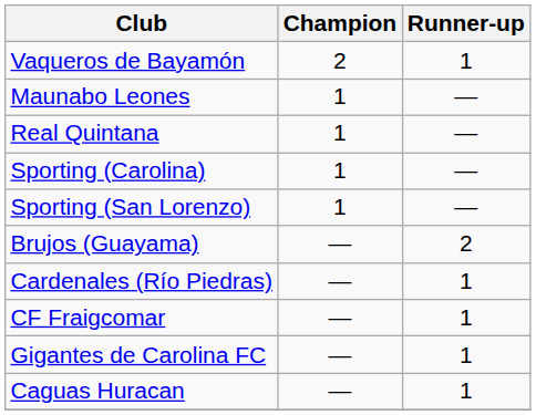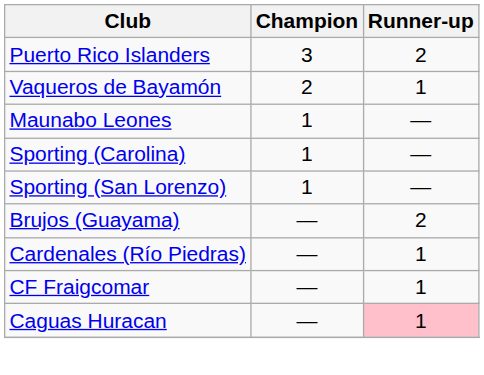 <table class="wikitable sortable">
 <tr>
 <th>Club</th>
 <th>Champion</th>
 <th>Runner-up</th>
+</tr>
+<tr>
+<td><a href='#'>Puerto Rico Islanders</a></td>
+<td align=center>3</td>
+<td align=center>2</td>
 </tr>
 <tr>
 <td><a href='#'>Vaqueros de Bayamón</a></td>
 <td align=center>2</td>
 <td align=center>1</td>
 </tr>
 <tr>
 <td><a href='#'>Maunabo Leones</a></td>
-<td align=center>1</td>
-<td align=center>—</td>
-</tr>
-<tr>
-<td><a href='#'>Real Quintana</a></td>
 <td align=center>1</td>
 <td align=center>—</td>
 </tr>
 <tr>
 <td><a href='#'>Sporting (Carolina)</a></td>
 <td align=center>1</td>
 <td align=center>—</td>
 </tr>
 <tr>
 <td><a href='#'>Sporting (San Lorenzo)</a></td>
 <td align=center>1</td>
 <td align=center>—</td>
 </tr>
 <tr>
 <td><a href='#'>Brujos (Guayama)</a></td>
 <td align=center>—</td>
 <td align=center>2</td>
 </tr>
 <tr>
 <td><a href='#'>Cardenales (Río Piedras)</a></td>
 <td align=center>—</td>
 <td align=center>1</td>
 </tr>
 <tr>
 <td><a href='#'>CF Fraigcomar</a></td>
 <td align=center>—</td>
 <td align=center>1</td>
 </tr>
 <tr>
-<td><a href='#'>Gigantes de Carolina FC</a></td>
-<td align=center>—</td>
-<td align=center>1</td>
-</tr>
-<tr>
 <td><a href='#'>Caguas Huracan</a></td>
 <td align=center>—</td>
-<td align=center>1</td>
+<td align=center style="background: pink;">1</td>
 </tr>
 <tr>
 </tr>
 </table>
